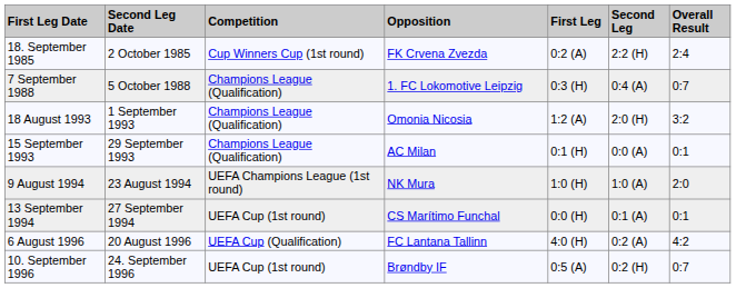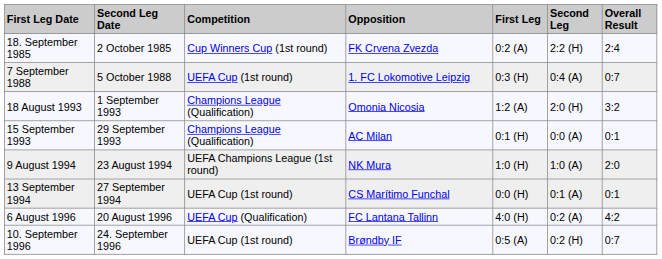 <table bgcolor="#f7f8ff" cellpadding="3" cellspacing="0" border="1" style="font-size: 95%; border: gray solid 1px; border-collapse: collapse;">
 <tr bgcolor="#CCCCCC">
 <td align="left" width="120"><strong>First Leg Date </strong></td>
 <td align="left" width="120"><strong>Second Leg Date</strong></td>
 <td align="left" width="220"><strong>Competition</strong></td>
 <td align="left" width="200"><strong>Opposition</strong></td>
 <td align="left" width="70"><strong>First Leg</strong></td>
 <td align="left" width="70"><strong>Second Leg</strong></td>
 <td align="left" width="70"><strong>Overall Result</strong></td>
 </tr>
 <tr>
 <td align="left">18. September 1985</td>
 <td>2 October 1985</td>
 <td><a href='#'>Cup Winners Cup</a> (1st round)</td>
 <td><a href='#'>FK Crvena Zvezda</a> </td>
 <td>0:2 (A)</td>
 <td>2:2 (H)</td>
 <td>2:4</td>
 </tr>
 <tr bgcolor="#EFEFEF">
 <td align="left">7 September 1988</td>
 <td>5 October 1988</td>
-<td><a href='#'>Champions League</a> (Qualification)</td>
+<td><a href='#'>UEFA Cup</a> (1st round)</td>
 <td><a href='#'>1. FC Lokomotive Leipzig</a> </td>
 <td>0:3 (H)</td>
 <td>0:4 (A)</td>
 <td>0:7</td>
 </tr>
 <tr>
 <td align="left">18 August 1993</td>
 <td>1 September 1993</td>
 <td><a href='#'>Champions League</a> (Qualification)</td>
 <td><a href='#'>Omonia Nicosia</a> </td>
 <td>1:2 (A)</td>
 <td>2:0 (H)</td>
 <td>3:2</td>
 </tr>
 <tr>
 <td align="left">15 September 1993</td>
 <td>29 September 1993</td>
 <td><a href='#'>Champions League</a> (Qualification)</td>
 <td><a href='#'>AC Milan</a> </td>
 <td>0:1 (H)</td>
 <td>0:0 (A)</td>
 <td>0:1</td>
 </tr>
 <tr bgcolor="#EFEFEF">
 <td align="left">9 August 1994</td>
 <td>23 August 1994</td>
 <td>UEFA Champions League (1st round)</td>
 <td><a href='#'>NK Mura</a> </td>
 <td>1:0 (H)</td>
 <td>1:0 (A)</td>
 <td>2:0</td>
 </tr>
 <tr bgcolor="#EFEFEF">
 <td align="left">13 September 1994</td>
 <td>27 September 1994</td>
 <td>UEFA Cup (1st round)</td>
 <td><a href='#'>CS Marítimo Funchal</a> </td>
 <td>0:0 (H)</td>
 <td>0:1 (A)</td>
 <td>0:1</td>
 </tr>
 <tr>
 <td align="left">6 August 1996</td>
 <td>20 August 1996</td>
 <td><a href='#'>UEFA Cup</a> (Qualification)</td>
 <td><a href='#'>FC Lantana Tallinn</a> </td>
 <td>4:0 (H)</td>
 <td>0:2 (A)</td>
 <td>4:2</td>
 </tr>
 <tr>
 <td align="left">10. September 1996</td>
 <td>24. September 1996</td>
 <td>UEFA Cup (1st round)</td>
 <td><a href='#'>Brøndby IF</a> </td>
 <td>0:5 (A)</td>
 <td>0:2 (H)</td>
 <td>0:7</td>
 </tr>
 </table>
